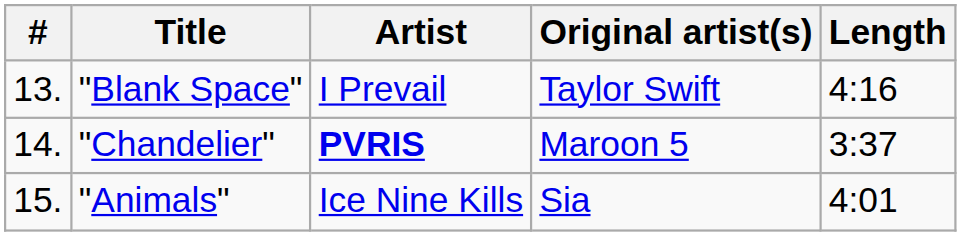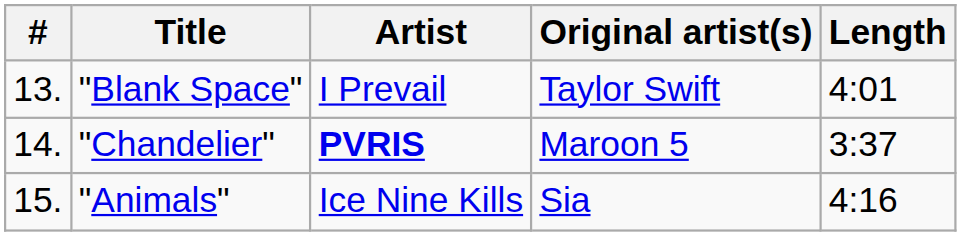 <table class="wikitable" border="1">
 <tr>
 <th>#</th>
 <th>Title</th>
 <th>Artist</th>
 <th>Original artist(s)</th>
 <th>Length</th>
 </tr>
 <tr>
 <td>13.</td>
 <td>"<a href='#'>Blank Space</a>"</td>
 <td><a href='#'>I Prevail</a></td>
 <td><a href='#'>Taylor Swift</a></td>
-<td>4:16</td>
+<td>4:01</td>
 </tr>
 <tr>
 <td>14.</td>
 <td>"<a href='#'>Chandelier</a>"</td>
 <td><strong><a href='#'>PVRIS</a></strong></td>
 <td><a href='#'>Maroon 5</a></td>
 <td>3:37</td>
 </tr>
 <tr>
 <td>15.</td>
 <td>"<a href='#'>Animals</a>"</td>
 <td><a href='#'>Ice Nine Kills</a></td>
 <td><a href='#'>Sia</a></td>
-<td>4:01</td>
+<td>4:16</td>
 </tr>
 </table>
